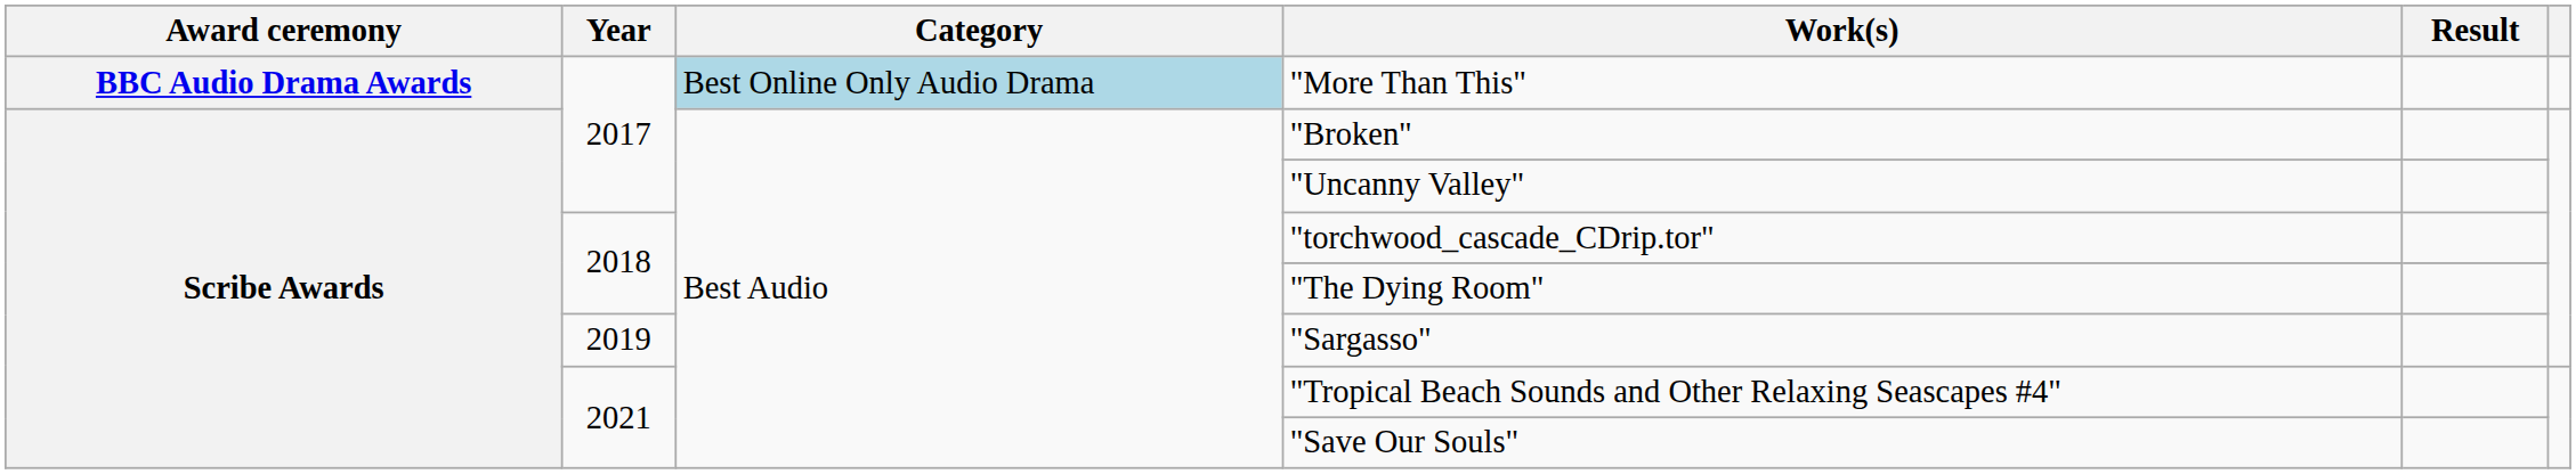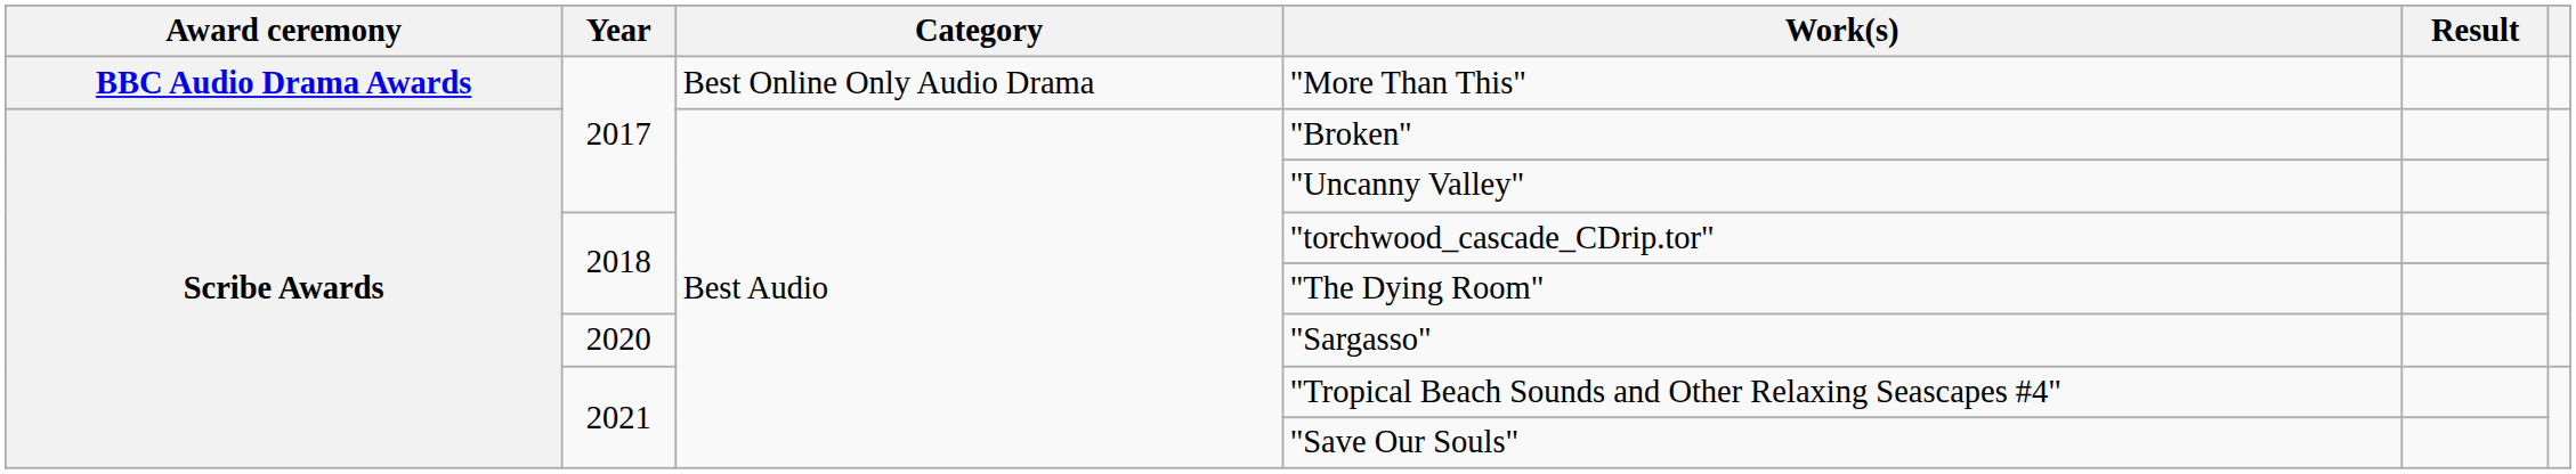 <table class="wikitable sortable plainrowheaders" style="width:100%;">
 <tr>
 <th scope="col">Award ceremony</th>
 <th scope="col">Year</th>
 <th scope="col">Category</th>
 <th scope="col">Work(s)</th>
 <th scope="col">Result</th>
 <th scope="col" class="unsortable"></th>
 </tr>
 <tr>
 <th scope="row"><a href='#'>BBC Audio Drama Awards</a></th>
 <td style="text-align:center" rowspan="3">2017</td>
-<td style="background: lightblue;">Best Online Only Audio Drama</td>
+<td>Best Online Only Audio Drama</td>
 <td>"More Than This"</td>
 <td></td>
 <td style="text-align:center"></td>
 </tr>
 <tr>
 <th scope="row" rowspan="7">Scribe Awards</th>
 <td rowspan="7">Best Audio</td>
 <td>"Broken"</td>
 <td></td>
 <td style="text-align:center" rowspan="5"></td>
 </tr>
 <tr>
 <td>"Uncanny Valley"</td>
 <td></td>
 </tr>
 <tr>
 <td style="text-align:center" rowspan="2">2018</td>
 <td>"torchwood_cascade_CDrip.tor"</td>
 <td></td>
 </tr>
 <tr>
 <td>"The Dying Room"</td>
 <td></td>
 </tr>
 <tr>
-<td style="text-align:center">2019</td>
+<td style="text-align:center">2020</td>
 <td>"Sargasso"</td>
 <td></td>
 </tr>
 <tr>
 <td style="text-align:center" rowspan="2">2021</td>
 <td>"Tropical Beach Sounds and Other Relaxing Seascapes #4"</td>
 <td></td>
 <td style="text-align:center" rowspan="2"></td>
 </tr>
 <tr>
 <td>"Save Our Souls"</td>
 <td></td>
 </tr>
 </table>
